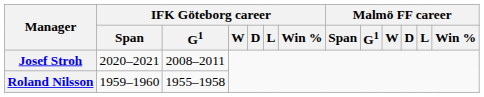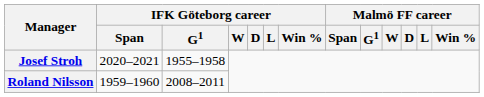 <table class="wikitable plainrowheaders" style="text-align:center">
 <tr>
 <th rowspan="2" scope="col">Manager</th>
 <th colspan="6" scope="col">IFK Göteborg career</th>
 <th colspan="6" scope="col">Malmö FF career</th>
 </tr>
 <tr>
 <th scope="col">Span</th>
 <th scope="col">G<sup>1</sup></th>
 <th scope="col">W</th>
 <th scope="col">D</th>
 <th scope="col">L</th>
 <th scope="col">Win %</th>
 <th scope="col">Span</th>
 <th scope="col">G<sup>1</sup></th>
 <th scope="col">W</th>
 <th scope="col">D</th>
 <th scope="col">L</th>
 <th scope="col">Win %</th>
 </tr>
 <tr>
 <th scope="row" align="left"> <a href='#'>Josef Stroh</a></th>
 <td>2020–2021<br></td>
-<td>2008–2011<br></td>
+<td>1955–1958<br></td>
 </tr>
 <tr>
 <th scope="row" align="left"> <a href='#'>Roland Nilsson</a></th>
 <td>1959–1960<br></td>
-<td>1955–1958<br></td>
+<td>2008–2011<br></td>
 </tr>
 </table>
